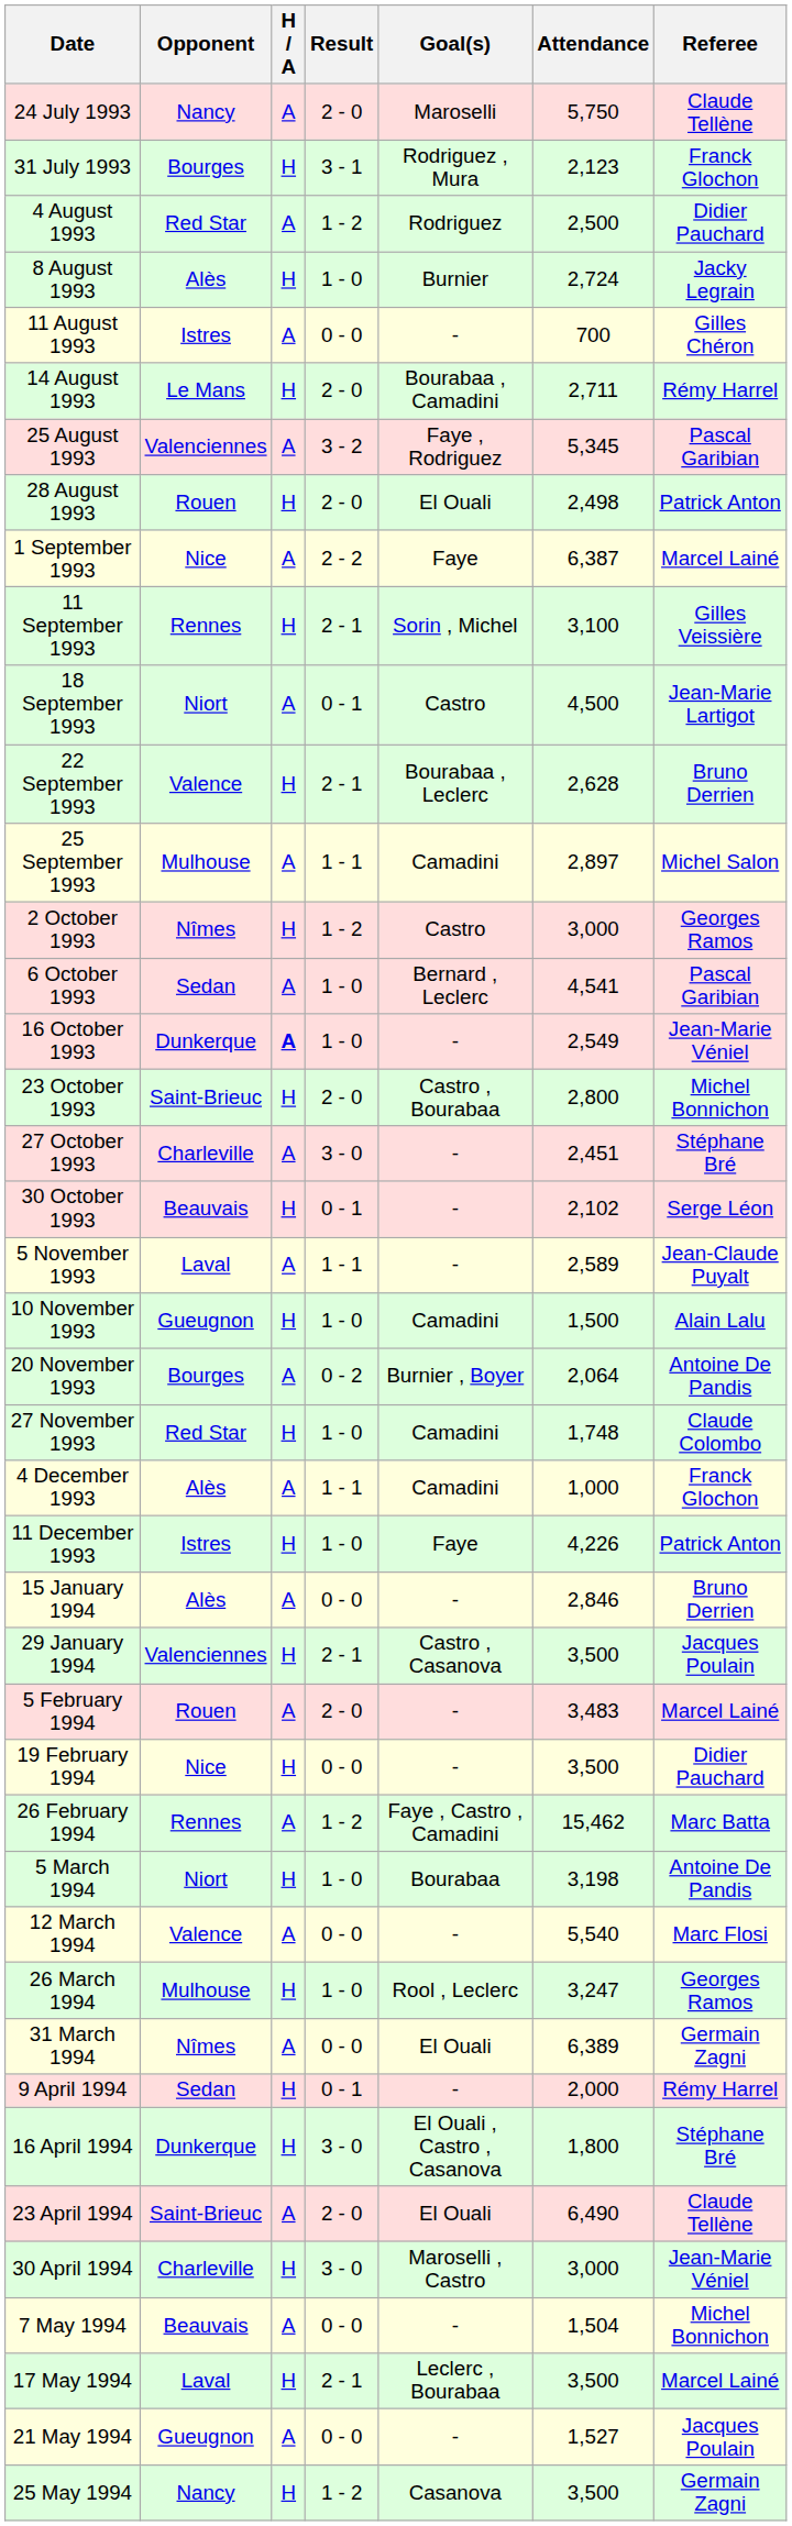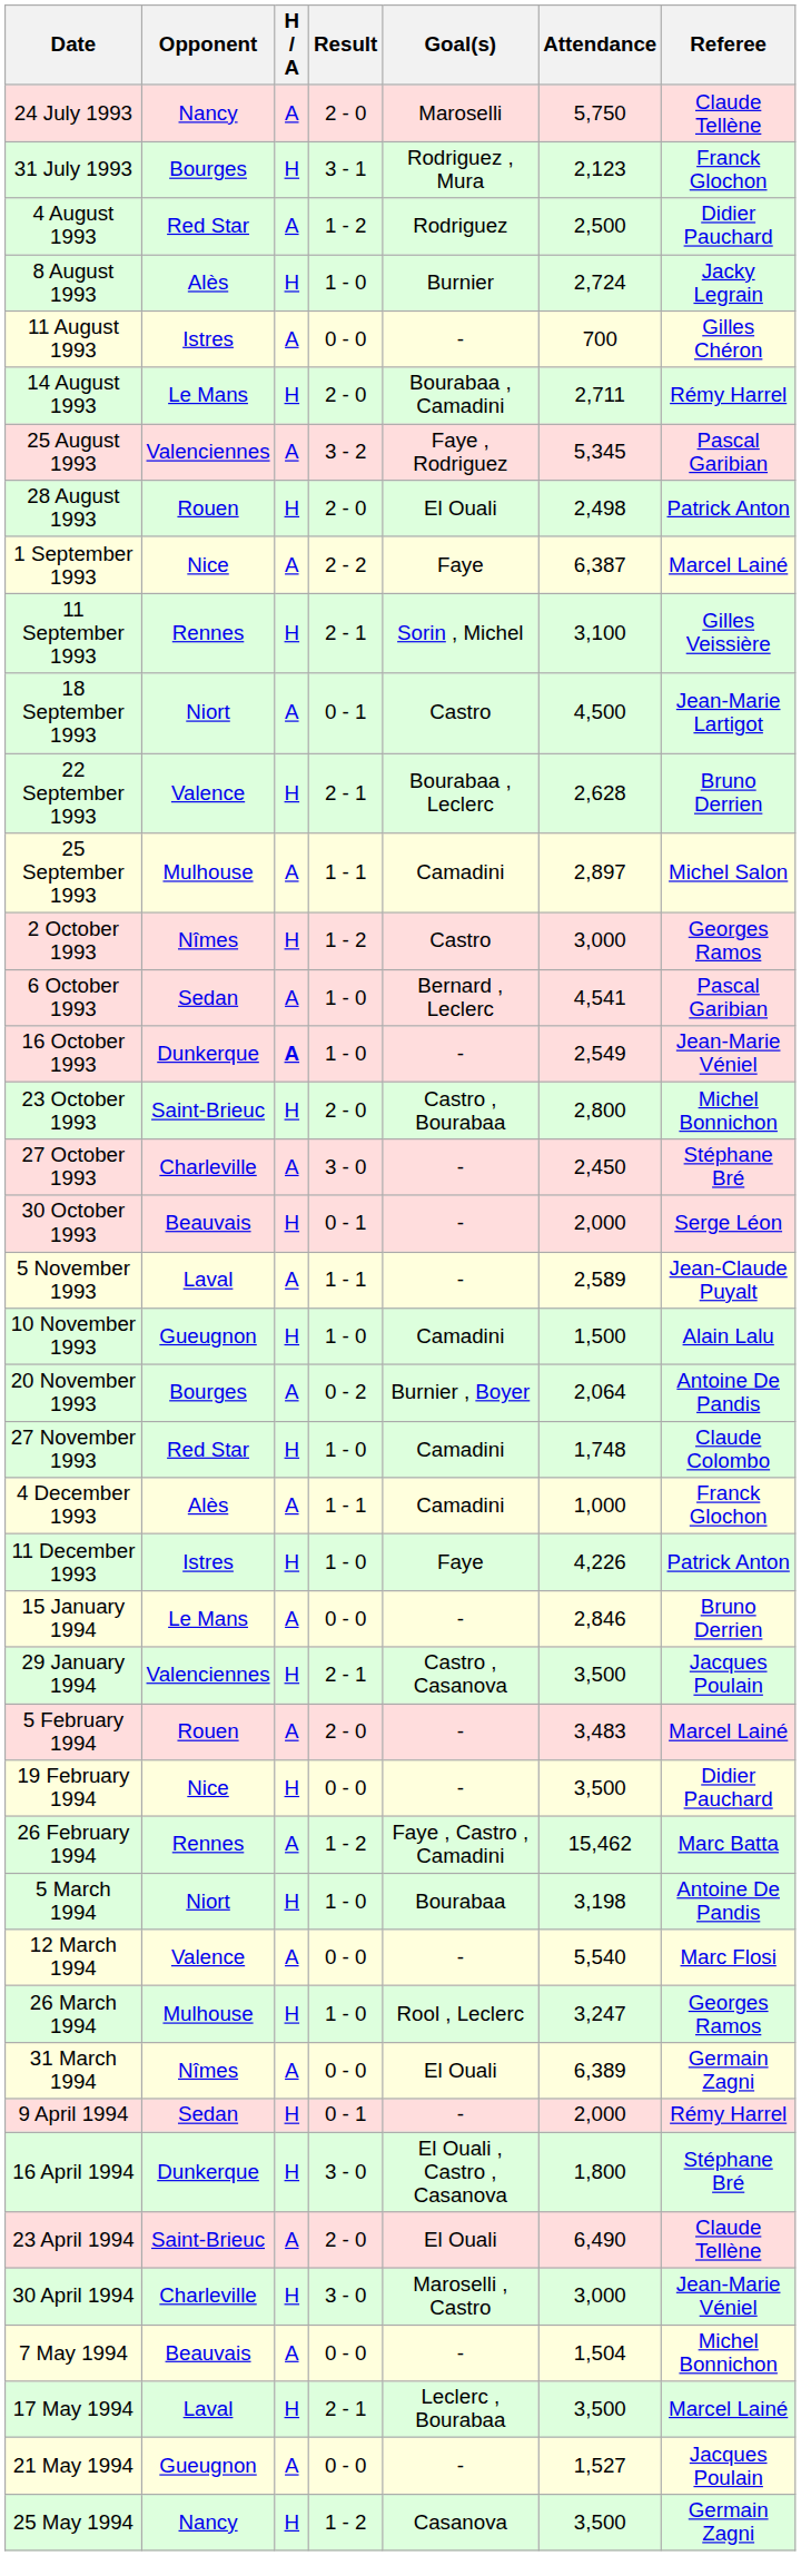 <table class="wikitable sortable" style="text-align:center">
 <tr>
 <th class="sortable">Date</th>
 <th>Opponent</th>
 <th>H / A</th>
 <th>Result</th>
 <th>Goal(s)</th>
 <th>Attendance</th>
 <th>Referee</th>
 </tr>
 <tr style="background:#fdd;">
 <td>24 July 1993</td>
 <td><a href='#'>Nancy</a></td>
 <td><a href='#'>A</a></td>
 <td>2 - 0</td>
 <td>Maroselli </td>
 <td>5,750</td>
 <td><a href='#'>Claude Tellène</a></td>
 </tr>
 <tr style="background:#dfd;">
 <td>31 July 1993</td>
 <td><a href='#'>Bourges</a></td>
 <td><a href='#'>H</a></td>
 <td>3 - 1</td>
 <td>Rodriguez , Mura </td>
 <td>2,123</td>
 <td><a href='#'>Franck Glochon</a></td>
 </tr>
 <tr style="background:#dfd;">
 <td>4 August 1993</td>
 <td><a href='#'>Red Star</a></td>
 <td><a href='#'>A</a></td>
 <td>1 - 2</td>
 <td>Rodriguez </td>
 <td>2,500</td>
 <td><a href='#'>Didier Pauchard</a></td>
 </tr>
 <tr style="background:#dfd;">
 <td>8 August 1993</td>
 <td><a href='#'>Alès</a></td>
 <td><a href='#'>H</a></td>
 <td>1 - 0</td>
 <td>Burnier </td>
 <td>2,724</td>
 <td><a href='#'>Jacky Legrain</a></td>
 </tr>
 <tr style="background:#ffd;">
 <td>11 August 1993</td>
 <td><a href='#'>Istres</a></td>
 <td><a href='#'>A</a></td>
 <td>0 - 0</td>
 <td>-</td>
 <td>700</td>
 <td><a href='#'>Gilles Chéron</a></td>
 </tr>
 <tr style="background:#dfd;">
 <td>14 August 1993</td>
 <td><a href='#'>Le Mans</a></td>
 <td><a href='#'>H</a></td>
 <td>2 - 0</td>
 <td>Bourabaa , Camadini </td>
 <td>2,711</td>
 <td><a href='#'>Rémy Harrel</a></td>
 </tr>
 <tr style="background:#fdd;">
 <td>25 August 1993</td>
 <td><a href='#'>Valenciennes</a></td>
 <td><a href='#'>A</a></td>
 <td>3 - 2</td>
 <td>Faye , Rodriguez </td>
 <td>5,345</td>
 <td><a href='#'>Pascal Garibian</a></td>
 </tr>
 <tr style="background:#dfd;">
 <td>28 August 1993</td>
 <td><a href='#'>Rouen</a></td>
 <td><a href='#'>H</a></td>
 <td>2 - 0</td>
 <td>El Ouali </td>
 <td>2,498</td>
 <td><a href='#'>Patrick Anton</a></td>
 </tr>
 <tr style="background:#ffd;">
 <td>1 September 1993</td>
 <td><a href='#'>Nice</a></td>
 <td><a href='#'>A</a></td>
 <td>2 - 2</td>
 <td>Faye </td>
 <td>6,387</td>
 <td><a href='#'>Marcel Lainé</a></td>
 </tr>
 <tr style="background:#dfd;">
 <td>11 September 1993</td>
 <td><a href='#'>Rennes</a></td>
 <td><a href='#'>H</a></td>
 <td>2 - 1</td>
 <td><a href='#'>Sorin</a> , Michel </td>
 <td>3,100</td>
 <td><a href='#'>Gilles Veissière</a></td>
 </tr>
 <tr style="background:#dfd;">
 <td>18 September 1993</td>
 <td><a href='#'>Niort</a></td>
 <td><a href='#'>A</a></td>
 <td>0 - 1</td>
 <td>Castro </td>
 <td>4,500</td>
 <td><a href='#'>Jean-Marie Lartigot</a></td>
 </tr>
 <tr style="background:#dfd;">
 <td>22 September 1993</td>
 <td><a href='#'>Valence</a></td>
 <td><a href='#'>H</a></td>
 <td>2 - 1</td>
 <td>Bourabaa , Leclerc </td>
 <td>2,628</td>
 <td><a href='#'>Bruno Derrien</a></td>
 </tr>
 <tr style="background:#ffd;">
 <td>25 September 1993</td>
 <td><a href='#'>Mulhouse</a></td>
 <td><a href='#'>A</a></td>
 <td>1 - 1</td>
 <td>Camadini </td>
 <td>2,897</td>
 <td><a href='#'>Michel Salon</a></td>
 </tr>
 <tr style="background:#fdd;">
 <td>2 October 1993</td>
 <td><a href='#'>Nîmes</a></td>
 <td><a href='#'>H</a></td>
 <td>1 - 2</td>
 <td>Castro </td>
 <td>3,000</td>
 <td><a href='#'>Georges Ramos</a></td>
 </tr>
 <tr style="background:#fdd;">
 <td>6 October 1993</td>
 <td><a href='#'>Sedan</a></td>
 <td><a href='#'>A</a></td>
 <td>1 - 0</td>
 <td>Bernard , Leclerc </td>
 <td>4,541</td>
 <td><a href='#'>Pascal Garibian</a></td>
 </tr>
 <tr style="background:#fdd;">
 <td>16 October 1993</td>
 <td><a href='#'>Dunkerque</a></td>
 <td><strong><a href='#'>A</a></strong></td>
 <td>1 - 0</td>
 <td>-</td>
 <td>2,549</td>
 <td><a href='#'>Jean-Marie Véniel</a></td>
 </tr>
 <tr style="background:#dfd;">
 <td>23 October 1993</td>
 <td><a href='#'>Saint-Brieuc</a></td>
 <td><a href='#'>H</a></td>
 <td>2 - 0</td>
 <td>Castro , Bourabaa </td>
 <td>2,800</td>
 <td><a href='#'>Michel Bonnichon</a></td>
 </tr>
 <tr style="background:#fdd;">
 <td>27 October 1993</td>
 <td><a href='#'>Charleville</a></td>
 <td><a href='#'>A</a></td>
 <td>3 - 0</td>
 <td>-</td>
-<td>2,451</td>
+<td>2,450</td>
 <td><a href='#'>Stéphane Bré</a></td>
 </tr>
 <tr style="background:#fdd;">
 <td>30 October 1993</td>
 <td><a href='#'>Beauvais</a></td>
 <td><a href='#'>H</a></td>
 <td>0 - 1</td>
 <td>-</td>
-<td>2,102</td>
+<td>2,000</td>
 <td><a href='#'>Serge Léon</a></td>
 </tr>
 <tr style="background:#ffd;">
 <td>5 November 1993</td>
 <td><a href='#'>Laval</a></td>
 <td><a href='#'>A</a></td>
 <td>1 - 1</td>
 <td>-</td>
 <td>2,589</td>
 <td><a href='#'>Jean-Claude Puyalt</a></td>
 </tr>
 <tr style="background:#dfd;">
 <td>10 November 1993</td>
 <td><a href='#'>Gueugnon</a></td>
 <td><a href='#'>H</a></td>
 <td>1 - 0</td>
 <td>Camadini </td>
 <td>1,500</td>
 <td><a href='#'>Alain Lalu</a></td>
 </tr>
 <tr style="background:#dfd;">
 <td>20 November 1993</td>
 <td><a href='#'>Bourges</a></td>
 <td><a href='#'>A</a></td>
 <td>0 - 2</td>
 <td>Burnier , <a href='#'>Boyer</a> </td>
 <td>2,064</td>
 <td><a href='#'>Antoine De Pandis</a></td>
 </tr>
 <tr style="background:#dfd;">
 <td>27 November 1993</td>
 <td><a href='#'>Red Star</a></td>
 <td><a href='#'>H</a></td>
 <td>1 - 0</td>
 <td>Camadini </td>
 <td>1,748</td>
 <td><a href='#'>Claude Colombo</a></td>
 </tr>
 <tr style="background:#ffd;">
 <td>4 December 1993</td>
 <td><a href='#'>Alès</a></td>
 <td><a href='#'>A</a></td>
 <td>1 - 1</td>
 <td>Camadini </td>
 <td>1,000</td>
 <td><a href='#'>Franck Glochon</a></td>
 </tr>
 <tr style="background:#dfd;">
 <td>11 December 1993</td>
 <td><a href='#'>Istres</a></td>
 <td><a href='#'>H</a></td>
 <td>1 - 0</td>
 <td>Faye </td>
 <td>4,226</td>
 <td><a href='#'>Patrick Anton</a></td>
 </tr>
 <tr style="background:#ffd;">
 <td>15 January 1994</td>
-<td><a href='#'>Alès</a></td>
+<td><a href='#'>Le Mans</a></td>
 <td><a href='#'>A</a></td>
 <td>0 - 0</td>
 <td>-</td>
 <td>2,846</td>
 <td><a href='#'>Bruno Derrien</a></td>
 </tr>
 <tr style="background:#dfd;">
 <td>29 January 1994</td>
 <td><a href='#'>Valenciennes</a></td>
 <td><a href='#'>H</a></td>
 <td>2 - 1</td>
 <td>Castro , Casanova </td>
 <td>3,500</td>
 <td><a href='#'>Jacques Poulain</a></td>
 </tr>
 <tr style="background:#fdd;">
 <td>5 February 1994</td>
 <td><a href='#'>Rouen</a></td>
 <td><a href='#'>A</a></td>
 <td>2 - 0</td>
 <td>-</td>
 <td>3,483</td>
 <td><a href='#'>Marcel Lainé</a></td>
 </tr>
 <tr style="background:#ffd;">
 <td>19 February 1994</td>
 <td><a href='#'>Nice</a></td>
 <td><a href='#'>H</a></td>
 <td>0 - 0</td>
 <td>-</td>
 <td>3,500</td>
 <td><a href='#'>Didier Pauchard</a></td>
 </tr>
 <tr style="background:#dfd;">
 <td>26 February 1994</td>
 <td><a href='#'>Rennes</a></td>
 <td><a href='#'>A</a></td>
 <td>1 - 2</td>
 <td>Faye , Castro , Camadini </td>
 <td>15,462</td>
 <td><a href='#'>Marc Batta</a></td>
 </tr>
 <tr style="background:#dfd;">
 <td>5 March 1994</td>
 <td><a href='#'>Niort</a></td>
 <td><a href='#'>H</a></td>
 <td>1 - 0</td>
 <td>Bourabaa </td>
 <td>3,198</td>
 <td><a href='#'>Antoine De Pandis</a></td>
 </tr>
 <tr style="background:#ffd;">
 <td>12 March 1994</td>
 <td><a href='#'>Valence</a></td>
 <td><a href='#'>A</a></td>
 <td>0 - 0</td>
 <td>-</td>
 <td>5,540</td>
 <td><a href='#'>Marc Flosi</a></td>
 </tr>
 <tr style="background:#dfd;">
 <td>26 March 1994</td>
 <td><a href='#'>Mulhouse</a></td>
 <td><a href='#'>H</a></td>
 <td>1 - 0</td>
 <td>Rool , Leclerc </td>
 <td>3,247</td>
 <td><a href='#'>Georges Ramos</a></td>
 </tr>
 <tr style="background:#ffd;">
 <td>31 March 1994</td>
 <td><a href='#'>Nîmes</a></td>
 <td><a href='#'>A</a></td>
 <td>0 - 0</td>
 <td>El Ouali </td>
 <td>6,389</td>
 <td><a href='#'>Germain Zagni</a></td>
 </tr>
 <tr style="background:#fdd;">
 <td>9 April 1994</td>
 <td><a href='#'>Sedan</a></td>
 <td><a href='#'>H</a></td>
 <td>0 - 1</td>
 <td>-</td>
 <td>2,000</td>
 <td><a href='#'>Rémy Harrel</a></td>
 </tr>
 <tr style="background:#dfd;">
 <td>16 April 1994</td>
 <td><a href='#'>Dunkerque</a></td>
 <td><a href='#'>H</a></td>
 <td>3 - 0</td>
 <td>El Ouali , Castro , Casanova </td>
 <td>1,800</td>
 <td><a href='#'>Stéphane Bré</a></td>
 </tr>
 <tr style="background:#fdd;">
 <td>23 April 1994</td>
 <td><a href='#'>Saint-Brieuc</a></td>
 <td><a href='#'>A</a></td>
 <td>2 - 0</td>
 <td>El Ouali </td>
 <td>6,490</td>
 <td><a href='#'>Claude Tellène</a></td>
 </tr>
 <tr style="background:#dfd;">
 <td>30 April 1994</td>
 <td><a href='#'>Charleville</a></td>
 <td><a href='#'>H</a></td>
 <td>3 - 0</td>
 <td>Maroselli , Castro </td>
 <td>3,000</td>
 <td><a href='#'>Jean-Marie Véniel</a></td>
 </tr>
 <tr style="background:#ffd;">
 <td>7 May 1994</td>
 <td><a href='#'>Beauvais</a></td>
 <td><a href='#'>A</a></td>
 <td>0 - 0</td>
 <td>-</td>
 <td>1,504</td>
 <td><a href='#'>Michel Bonnichon</a></td>
 </tr>
 <tr style="background:#dfd;">
 <td>17 May 1994</td>
 <td><a href='#'>Laval</a></td>
 <td><a href='#'>H</a></td>
 <td>2 - 1</td>
 <td>Leclerc , Bourabaa </td>
 <td>3,500</td>
 <td><a href='#'>Marcel Lainé</a></td>
 </tr>
 <tr style="background:#ffd;">
 <td>21 May 1994</td>
 <td><a href='#'>Gueugnon</a></td>
 <td><a href='#'>A</a></td>
 <td>0 - 0</td>
 <td>-</td>
 <td>1,527</td>
 <td><a href='#'>Jacques Poulain</a></td>
 </tr>
 <tr style="background:#dfd;">
 <td>25 May 1994</td>
 <td><a href='#'>Nancy</a></td>
 <td><a href='#'>H</a></td>
 <td>1 - 2</td>
 <td>Casanova </td>
 <td>3,500</td>
 <td><a href='#'>Germain Zagni</a></td>
 </tr>
 </table>
